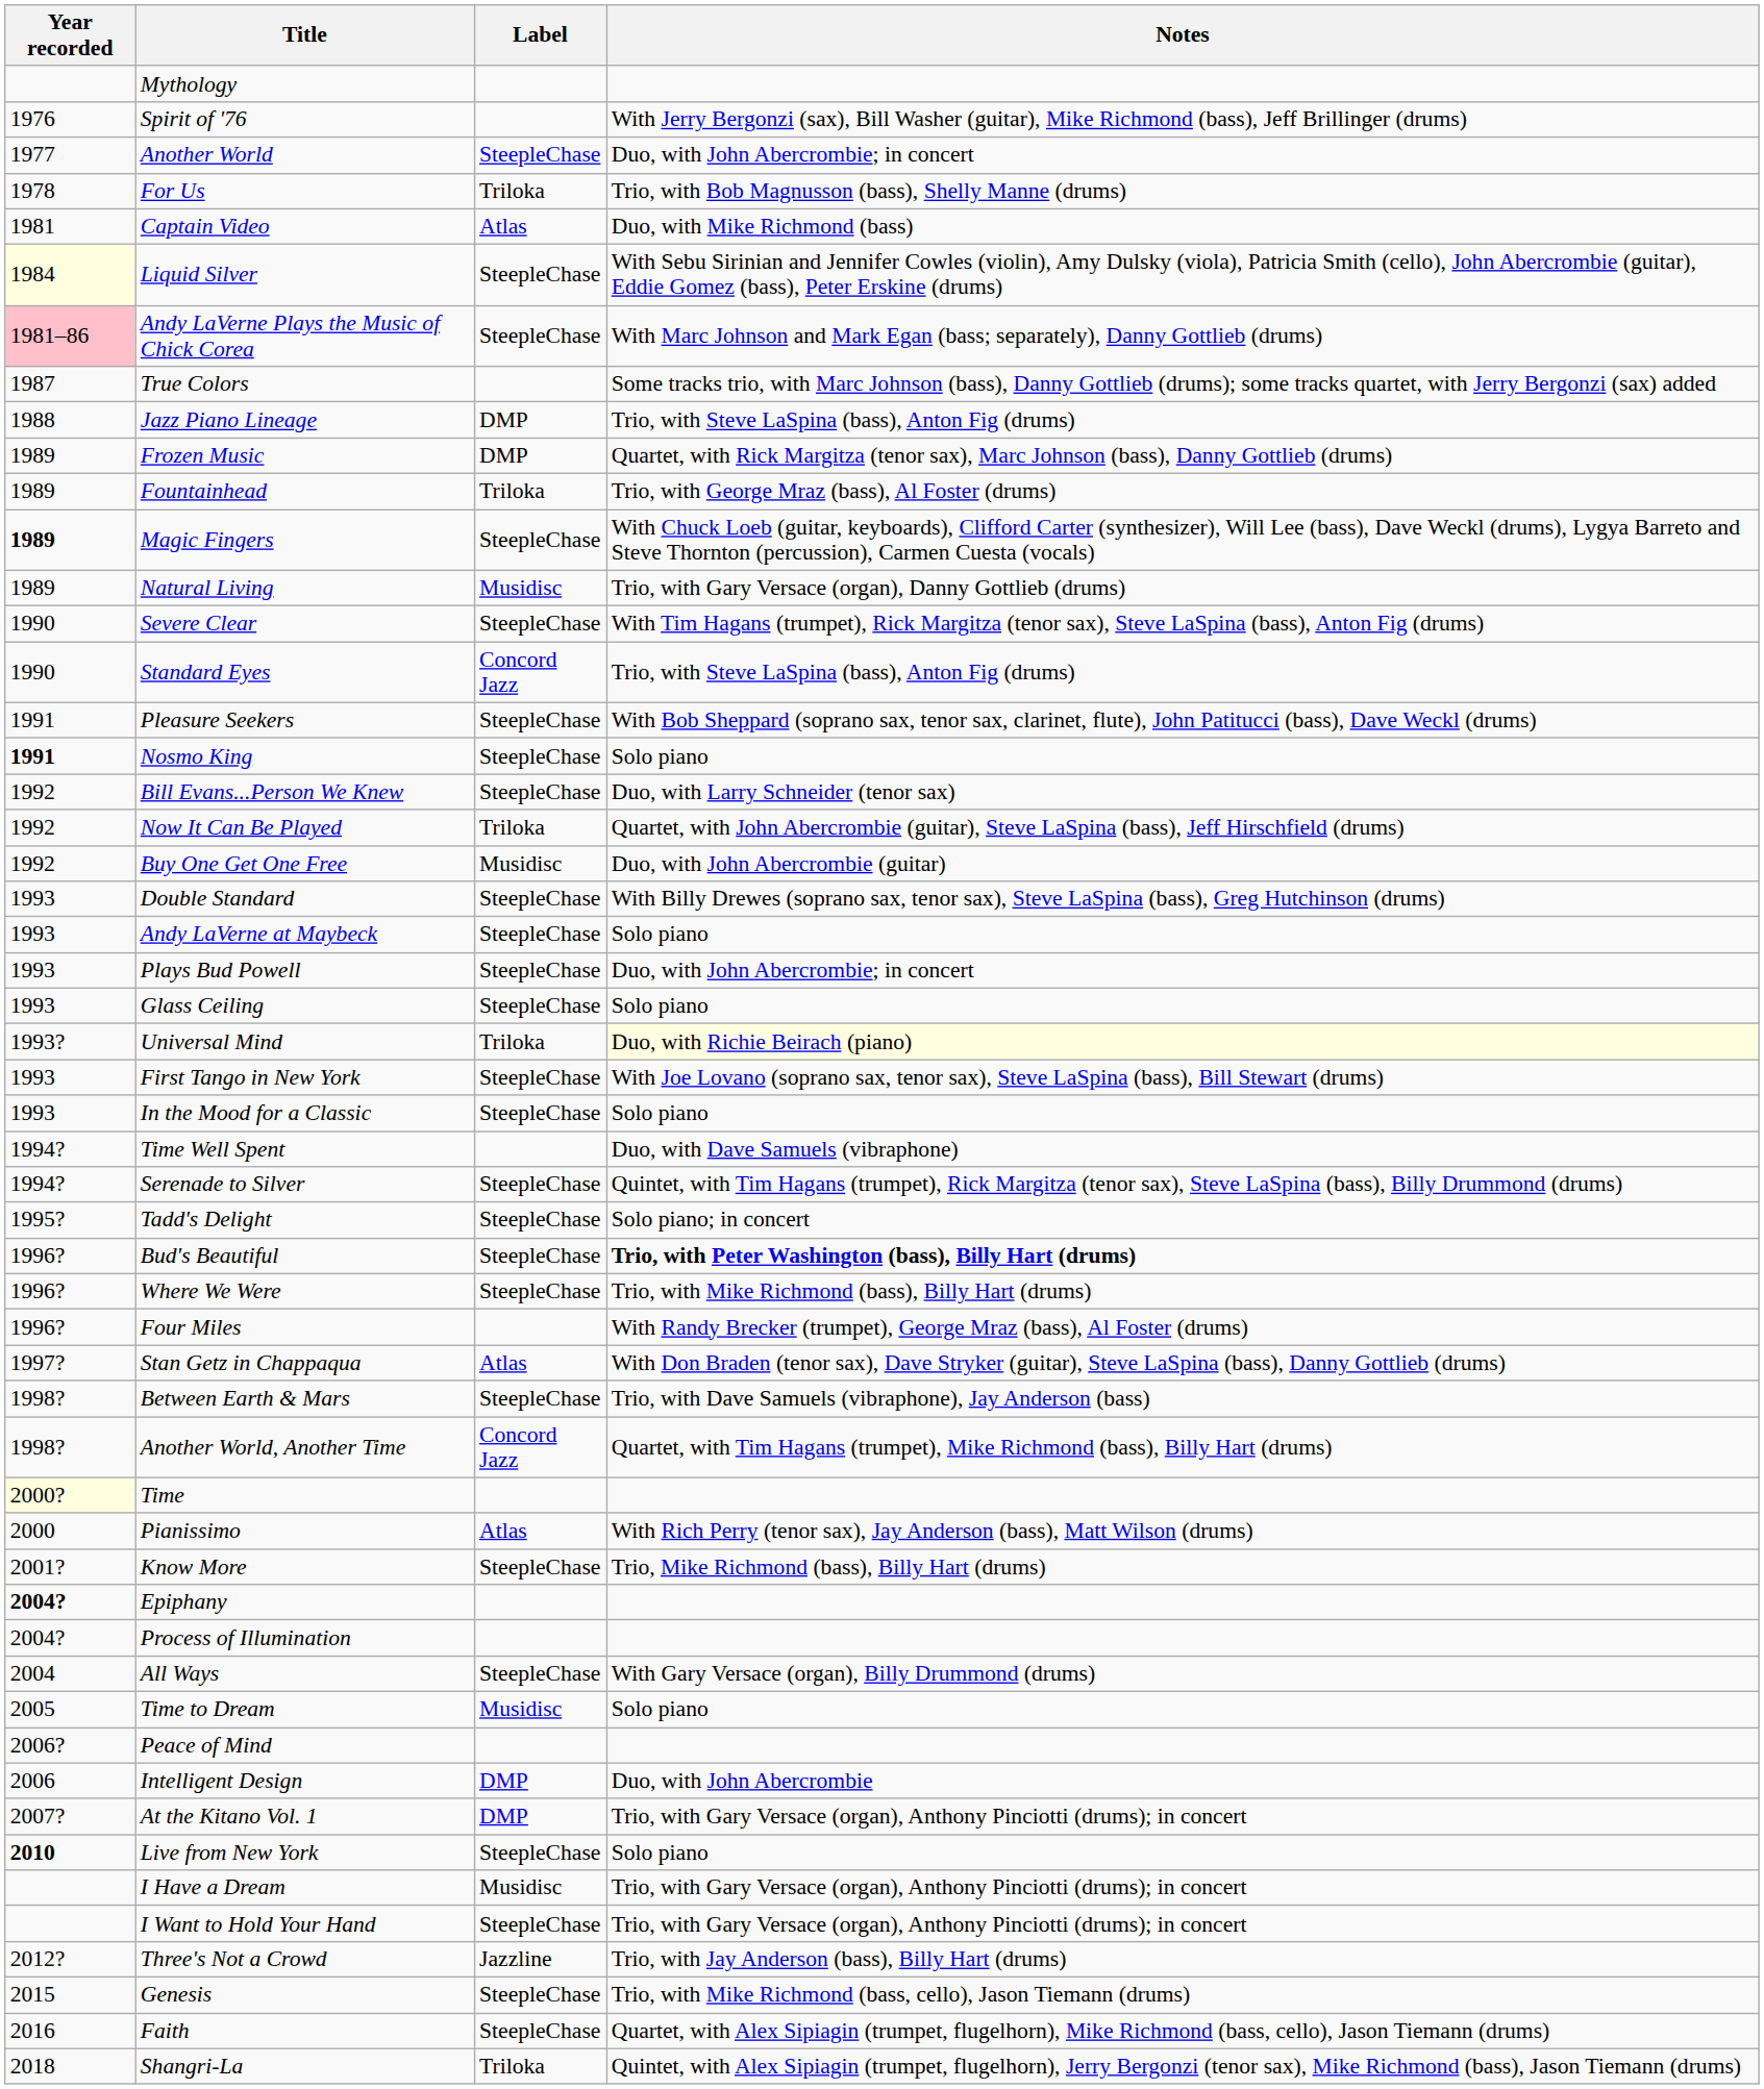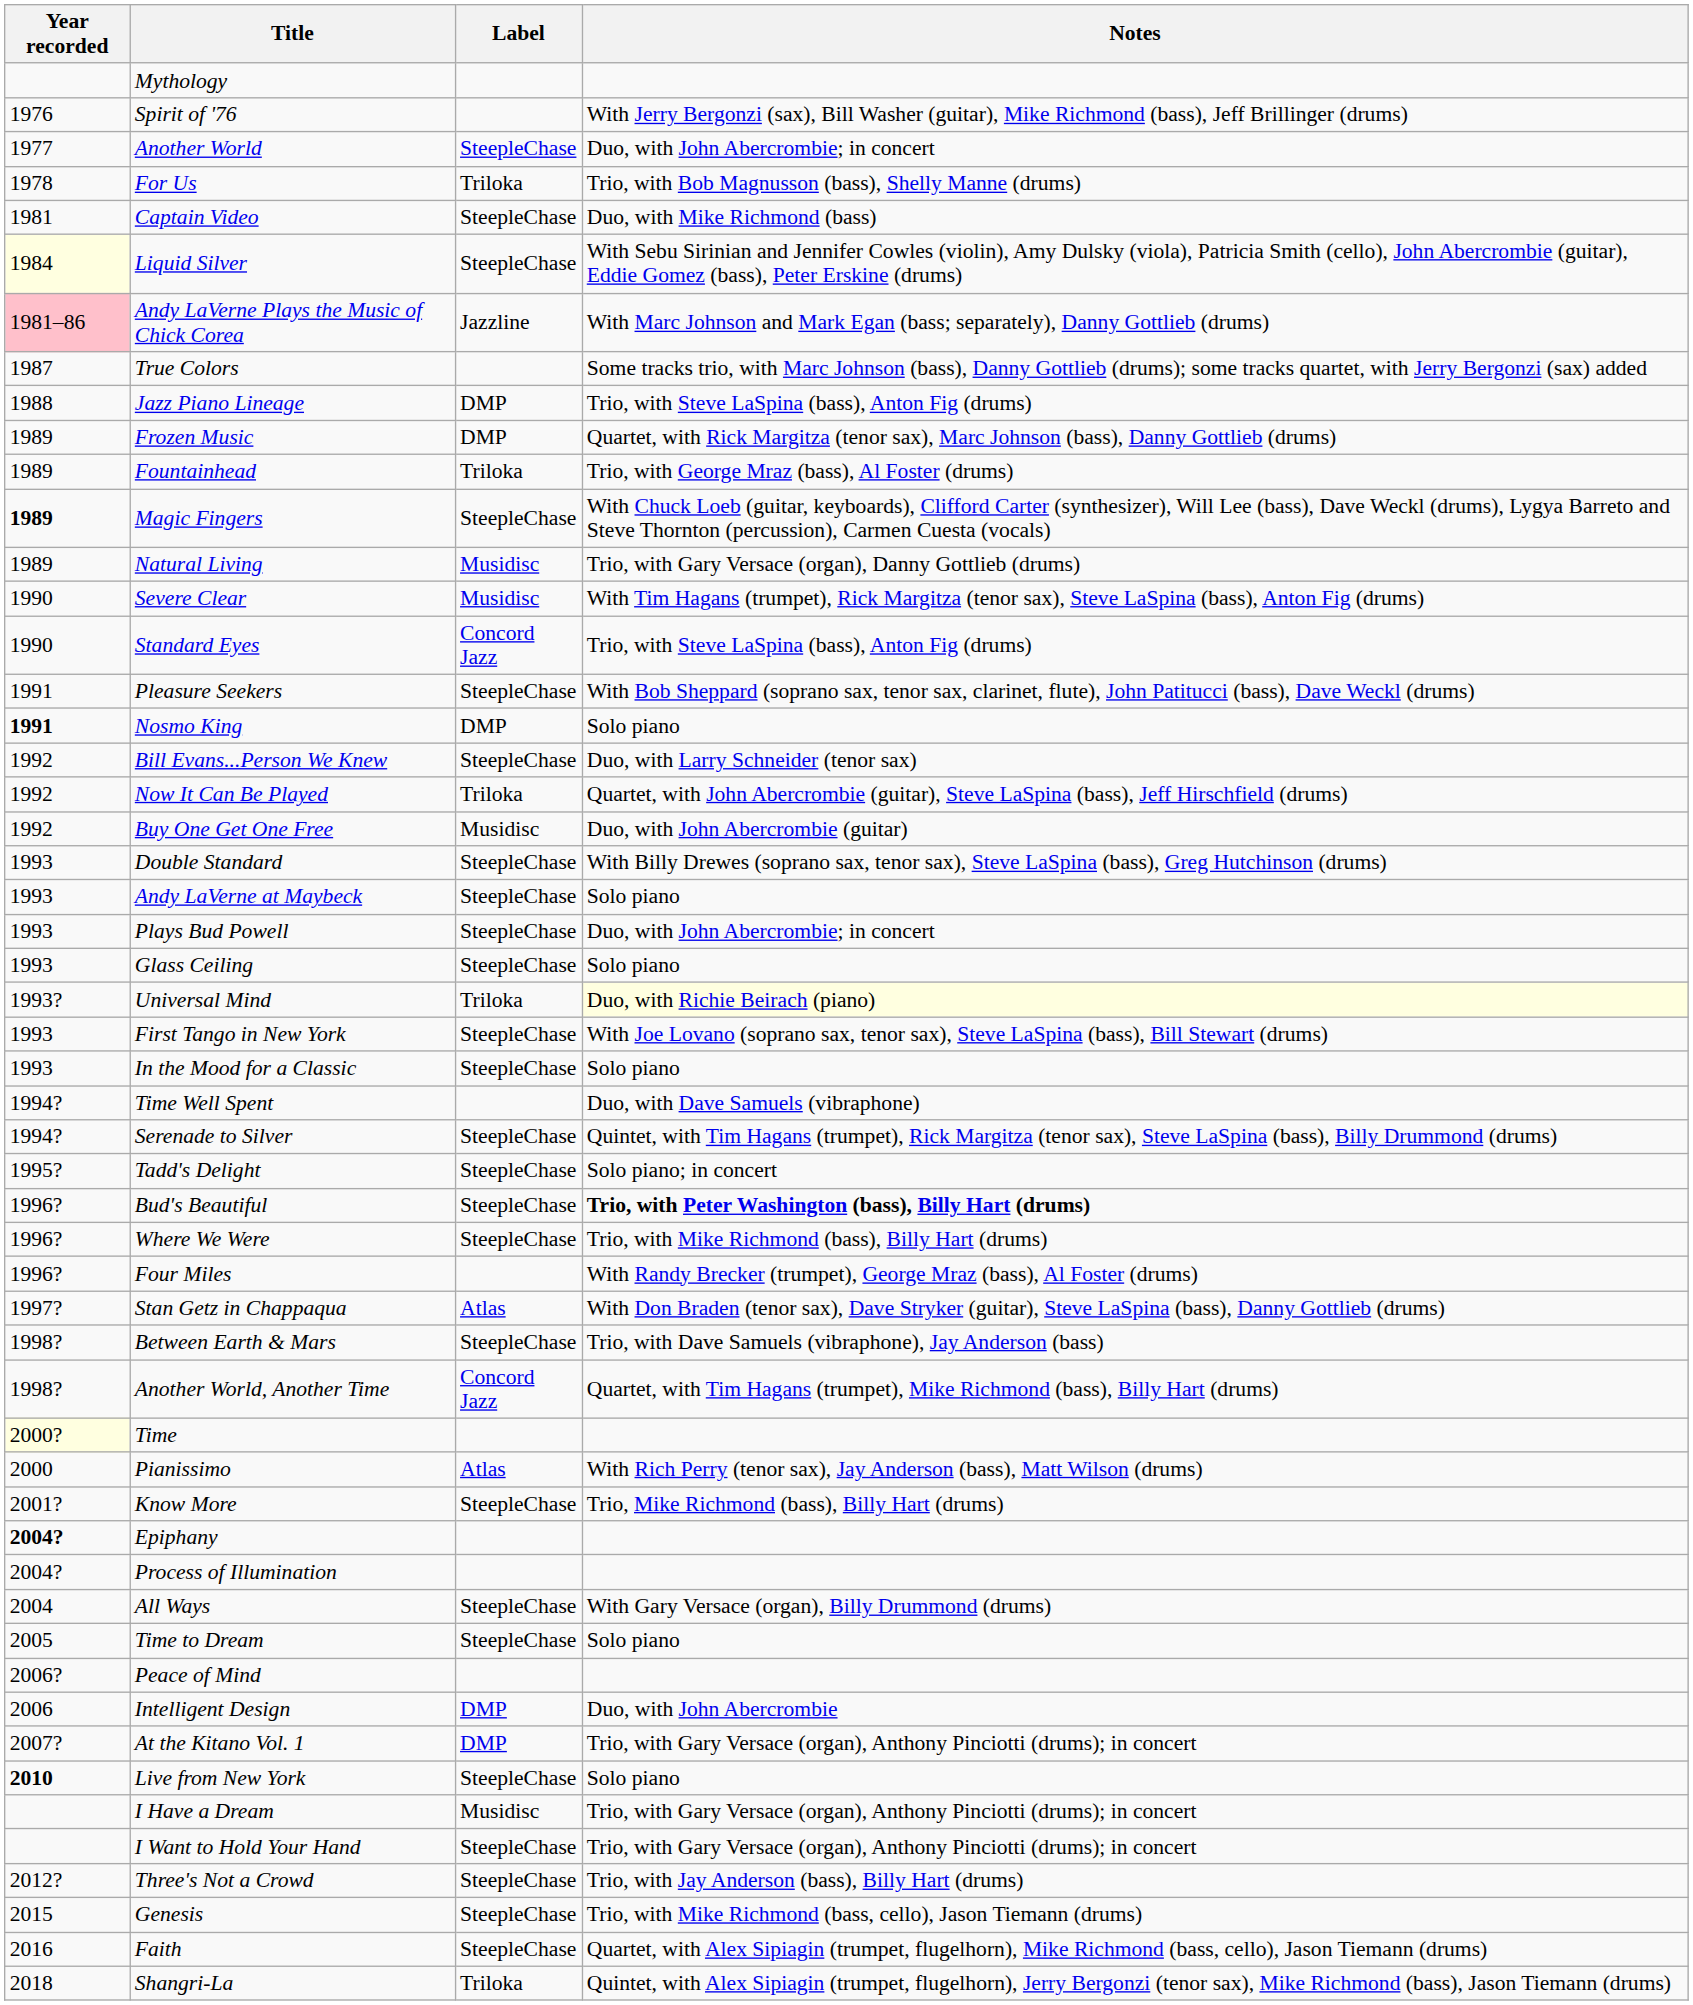 <table class="wikitable sortable">
 <tr>
 <th>Year recorded</th>
 <th>Title</th>
 <th>Label</th>
 <th>Notes</th>
 </tr>
 <tr>
 <td></td>
 <td><em>Mythology</em></td>
 <td></td>
 <td></td>
 </tr>
 <tr>
 <td>1976</td>
 <td><em>Spirit of '76</em></td>
 <td></td>
 <td>With <a href='#'>Jerry Bergonzi</a> (sax), Bill Washer (guitar), <a href='#'>Mike Richmond</a> (bass), Jeff Brillinger (drums)</td>
 </tr>
 <tr>
 <td>1977</td>
 <td><em><a href='#'>Another World</a></em></td>
 <td><a href='#'>SteepleChase</a></td>
 <td>Duo, with <a href='#'>John Abercrombie</a>; in concert</td>
 </tr>
 <tr>
 <td>1978</td>
 <td><em><a href='#'>For Us</a></em></td>
 <td>Triloka</td>
 <td>Trio, with <a href='#'>Bob Magnusson</a> (bass), <a href='#'>Shelly Manne</a> (drums)</td>
 </tr>
 <tr>
 <td>1981</td>
 <td><em><a href='#'>Captain Video</a></em></td>
-<td><a href='#'>Atlas</a></td>
+<td>SteepleChase</td>
 <td>Duo, with <a href='#'>Mike Richmond</a> (bass)</td>
 </tr>
 <tr>
 <td style="background: lightyellow;">1984</td>
 <td><em><a href='#'>Liquid Silver</a></em></td>
 <td>SteepleChase</td>
 <td>With Sebu Sirinian and Jennifer Cowles (violin), Amy Dulsky (viola), Patricia Smith (cello), <a href='#'>John Abercrombie</a> (guitar), <a href='#'>Eddie Gomez</a> (bass), <a href='#'>Peter Erskine</a> (drums)</td>
 </tr>
 <tr>
 <td style="background: pink;">1981–86</td>
 <td><em><a href='#'>Andy LaVerne Plays the Music of Chick Corea</a></em></td>
-<td>SteepleChase</td>
+<td>Jazzline</td>
 <td>With <a href='#'>Marc Johnson</a> and <a href='#'>Mark Egan</a> (bass; separately), <a href='#'>Danny Gottlieb</a> (drums)</td>
 </tr>
 <tr>
 <td>1987</td>
 <td><em>True Colors</em></td>
 <td></td>
 <td>Some tracks trio, with <a href='#'>Marc Johnson</a> (bass), <a href='#'>Danny Gottlieb</a> (drums); some tracks quartet, with <a href='#'>Jerry Bergonzi</a> (sax) added</td>
 </tr>
 <tr>
 <td>1988</td>
 <td><em><a href='#'>Jazz Piano Lineage</a></em></td>
 <td>DMP</td>
 <td>Trio, with <a href='#'>Steve LaSpina</a> (bass), <a href='#'>Anton Fig</a> (drums)</td>
 </tr>
 <tr>
 <td>1989</td>
 <td><em><a href='#'>Frozen Music</a></em></td>
 <td>DMP</td>
 <td>Quartet, with <a href='#'>Rick Margitza</a> (tenor sax), <a href='#'>Marc Johnson</a> (bass), <a href='#'>Danny Gottlieb</a> (drums)</td>
 </tr>
 <tr>
 <td>1989</td>
 <td><em><a href='#'>Fountainhead</a></em></td>
 <td>Triloka</td>
 <td>Trio, with <a href='#'>George Mraz</a> (bass), <a href='#'>Al Foster</a> (drums)</td>
 </tr>
 <tr>
 <td><strong>1989</strong></td>
 <td><em><a href='#'>Magic Fingers</a></em></td>
 <td>SteepleChase</td>
 <td>With <a href='#'>Chuck Loeb</a> (guitar, keyboards), <a href='#'>Clifford Carter</a> (synthesizer), Will Lee (bass), Dave Weckl (drums), Lygya Barreto and Steve Thornton (percussion), Carmen Cuesta (vocals)</td>
 </tr>
 <tr>
 <td>1989</td>
 <td><em><a href='#'>Natural Living</a></em></td>
 <td><a href='#'>Musidisc</a></td>
 <td>Trio, with Gary Versace (organ), Danny Gottlieb (drums)</td>
 </tr>
 <tr>
 <td>1990</td>
 <td><em><a href='#'>Severe Clear</a></em></td>
-<td>SteepleChase</td>
+<td><a href='#'>Musidisc</a></td>
 <td>With <a href='#'>Tim Hagans</a> (trumpet), <a href='#'>Rick Margitza</a> (tenor sax), <a href='#'>Steve LaSpina</a> (bass), <a href='#'>Anton Fig</a> (drums)</td>
 </tr>
 <tr>
 <td>1990</td>
 <td><em><a href='#'>Standard Eyes</a></em></td>
 <td><a href='#'>Concord Jazz</a></td>
 <td>Trio, with <a href='#'>Steve LaSpina</a> (bass), <a href='#'>Anton Fig</a> (drums)</td>
 </tr>
 <tr>
 <td>1991</td>
 <td><em>Pleasure Seekers</em></td>
 <td>SteepleChase</td>
 <td>With <a href='#'>Bob Sheppard</a> (soprano sax, tenor sax, clarinet, flute), <a href='#'>John Patitucci</a> (bass), <a href='#'>Dave Weckl</a> (drums)</td>
 </tr>
 <tr>
 <td><strong>1991</strong></td>
 <td><em><a href='#'>Nosmo King</a></em></td>
-<td>SteepleChase</td>
+<td>DMP</td>
 <td>Solo piano</td>
 </tr>
 <tr>
 <td>1992</td>
 <td><em><a href='#'>Bill Evans...Person We Knew</a></em></td>
 <td>SteepleChase</td>
 <td>Duo, with <a href='#'>Larry Schneider</a> (tenor sax)</td>
 </tr>
 <tr>
 <td>1992</td>
 <td><em><a href='#'>Now It Can Be Played</a></em></td>
 <td>Triloka</td>
 <td>Quartet, with <a href='#'>John Abercrombie</a> (guitar), <a href='#'>Steve LaSpina</a> (bass), <a href='#'>Jeff Hirschfield</a> (drums)</td>
 </tr>
 <tr>
 <td>1992</td>
 <td><em><a href='#'>Buy One Get One Free</a></em></td>
 <td>Musidisc</td>
 <td>Duo, with <a href='#'>John Abercrombie</a> (guitar)</td>
 </tr>
 <tr>
 <td>1993</td>
 <td><em>Double Standard</em></td>
 <td>SteepleChase</td>
 <td>With Billy Drewes (soprano sax, tenor sax), <a href='#'>Steve LaSpina</a> (bass), <a href='#'>Greg Hutchinson</a> (drums)</td>
 </tr>
 <tr>
 <td>1993</td>
 <td><em><a href='#'>Andy LaVerne at Maybeck</a></em></td>
 <td>SteepleChase</td>
 <td>Solo piano</td>
 </tr>
 <tr>
 <td>1993</td>
 <td><em>Plays Bud Powell</em></td>
 <td>SteepleChase</td>
 <td>Duo, with <a href='#'>John Abercrombie</a>; in concert</td>
 </tr>
 <tr>
 <td>1993</td>
 <td><em>Glass Ceiling</em></td>
 <td>SteepleChase</td>
 <td>Solo piano</td>
 </tr>
 <tr>
 <td>1993?</td>
 <td><em>Universal Mind</em></td>
 <td>Triloka</td>
 <td style="background: lightyellow;">Duo, with <a href='#'>Richie Beirach</a> (piano)</td>
 </tr>
 <tr>
 <td>1993</td>
 <td><em>First Tango in New York</em></td>
 <td>SteepleChase</td>
 <td>With <a href='#'>Joe Lovano</a> (soprano sax, tenor sax), <a href='#'>Steve LaSpina</a> (bass), <a href='#'>Bill Stewart</a> (drums)</td>
 </tr>
 <tr>
 <td>1993</td>
 <td><em>In the Mood for a Classic</em></td>
 <td>SteepleChase</td>
 <td>Solo piano</td>
 </tr>
 <tr>
 <td>1994?</td>
 <td><em>Time Well Spent</em></td>
 <td></td>
 <td>Duo, with <a href='#'>Dave Samuels</a> (vibraphone)</td>
 </tr>
 <tr>
 <td>1994?</td>
 <td><em>Serenade to Silver</em></td>
 <td>SteepleChase</td>
 <td>Quintet, with <a href='#'>Tim Hagans</a> (trumpet), <a href='#'>Rick Margitza</a> (tenor sax), <a href='#'>Steve LaSpina</a> (bass), <a href='#'>Billy Drummond</a> (drums)</td>
 </tr>
 <tr>
 <td>1995?</td>
 <td><em>Tadd's Delight</em></td>
 <td>SteepleChase</td>
 <td>Solo piano; in concert</td>
 </tr>
 <tr>
 <td>1996?</td>
 <td><em>Bud's Beautiful</em></td>
 <td>SteepleChase</td>
 <td><strong>Trio, with <a href='#'>Peter Washington</a> (bass), <a href='#'>Billy Hart</a> (drums)</strong></td>
 </tr>
 <tr>
 <td>1996?</td>
 <td><em>Where We Were</em></td>
 <td>SteepleChase</td>
 <td>Trio, with <a href='#'>Mike Richmond</a> (bass), <a href='#'>Billy Hart</a> (drums)</td>
 </tr>
 <tr>
 <td>1996?</td>
 <td><em>Four Miles</em></td>
 <td></td>
 <td>With <a href='#'>Randy Brecker</a> (trumpet),  <a href='#'>George Mraz</a> (bass), <a href='#'>Al Foster</a> (drums)</td>
 </tr>
 <tr>
 <td>1997?</td>
 <td><em>Stan Getz in Chappaqua</em></td>
 <td><a href='#'>Atlas</a></td>
 <td>With <a href='#'>Don Braden</a> (tenor sax), <a href='#'>Dave Stryker</a> (guitar), <a href='#'>Steve LaSpina</a> (bass), <a href='#'>Danny Gottlieb</a> (drums)</td>
 </tr>
 <tr>
 <td>1998?</td>
 <td><em>Between Earth & Mars</em></td>
 <td>SteepleChase</td>
 <td>Trio, with Dave Samuels (vibraphone), <a href='#'>Jay Anderson</a> (bass)</td>
 </tr>
 <tr>
 <td>1998?</td>
 <td><em>Another World, Another Time</em></td>
 <td><a href='#'>Concord Jazz</a></td>
 <td>Quartet, with <a href='#'>Tim Hagans</a> (trumpet), <a href='#'>Mike Richmond</a> (bass), <a href='#'>Billy Hart</a> (drums)</td>
 </tr>
 <tr>
 <td style="background: lightyellow;">2000?</td>
 <td><em>Time</em></td>
 <td></td>
 <td></td>
 </tr>
 <tr>
 <td>2000</td>
 <td><em>Pianissimo</em></td>
 <td><a href='#'>Atlas</a></td>
 <td>With <a href='#'>Rich Perry</a> (tenor sax), <a href='#'>Jay Anderson</a> (bass), <a href='#'>Matt Wilson</a> (drums)</td>
 </tr>
 <tr>
 <td>2001?</td>
 <td><em>Know More</em></td>
 <td>SteepleChase</td>
 <td>Trio, <a href='#'>Mike Richmond</a> (bass), <a href='#'>Billy Hart</a> (drums)</td>
 </tr>
 <tr>
 <td><strong>2004?</strong></td>
 <td><em>Epiphany</em></td>
 <td></td>
 <td></td>
 </tr>
 <tr>
 <td>2004?</td>
 <td><em>Process of Illumination</em></td>
 <td></td>
 <td></td>
 </tr>
 <tr>
 <td>2004</td>
 <td><em>All Ways</em></td>
 <td>SteepleChase</td>
 <td>With Gary Versace (organ), <a href='#'>Billy Drummond</a> (drums)</td>
 </tr>
 <tr>
 <td>2005</td>
 <td><em>Time to Dream</em></td>
-<td><a href='#'>Musidisc</a></td>
+<td>SteepleChase</td>
 <td>Solo piano</td>
 </tr>
 <tr>
 <td>2006?</td>
 <td><em>Peace of Mind</em></td>
 <td></td>
 <td></td>
 </tr>
 <tr>
 <td>2006</td>
 <td><em>Intelligent Design</em></td>
 <td><a href='#'>DMP</a></td>
 <td>Duo, with <a href='#'>John Abercrombie</a></td>
 </tr>
 <tr>
 <td>2007?</td>
 <td><em>At the Kitano Vol. 1</em></td>
 <td><a href='#'>DMP</a></td>
 <td>Trio, with Gary Versace (organ), Anthony Pinciotti (drums); in concert</td>
 </tr>
 <tr>
 <td><strong>2010</strong></td>
 <td><em>Live from New York</em></td>
 <td>SteepleChase</td>
 <td>Solo piano</td>
 </tr>
 <tr>
 <td></td>
 <td><em>I Have a Dream</em></td>
 <td>Musidisc</td>
 <td>Trio, with Gary Versace (organ), Anthony Pinciotti (drums); in concert</td>
 </tr>
 <tr>
 <td></td>
 <td><em>I Want to Hold Your Hand</em></td>
 <td>SteepleChase</td>
 <td>Trio, with Gary Versace (organ), Anthony Pinciotti (drums); in concert</td>
 </tr>
 <tr>
 <td>2012?</td>
 <td><em>Three's Not a Crowd</em></td>
-<td>Jazzline</td>
+<td>SteepleChase</td>
 <td>Trio, with <a href='#'>Jay Anderson</a> (bass), <a href='#'>Billy Hart</a> (drums)</td>
 </tr>
 <tr>
 <td>2015</td>
 <td><em>Genesis</em></td>
 <td>SteepleChase</td>
 <td>Trio, with <a href='#'>Mike Richmond</a> (bass, cello), Jason Tiemann (drums)</td>
 </tr>
 <tr>
 <td>2016</td>
 <td><em>Faith</em></td>
 <td>SteepleChase</td>
 <td>Quartet, with <a href='#'>Alex Sipiagin</a> (trumpet, flugelhorn), <a href='#'>Mike Richmond</a> (bass, cello), Jason Tiemann (drums)</td>
 </tr>
 <tr>
 <td>2018</td>
 <td><em>Shangri-La</em></td>
 <td>Triloka</td>
 <td>Quintet, with <a href='#'>Alex Sipiagin</a> (trumpet, flugelhorn), <a href='#'>Jerry Bergonzi</a> (tenor sax), <a href='#'>Mike Richmond</a> (bass), Jason Tiemann (drums)</td>
 </tr>
 </table>
